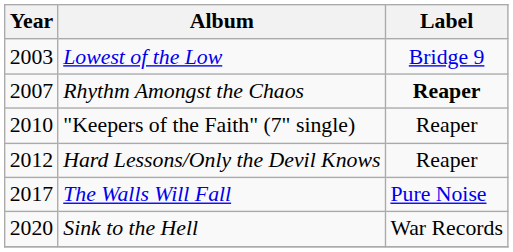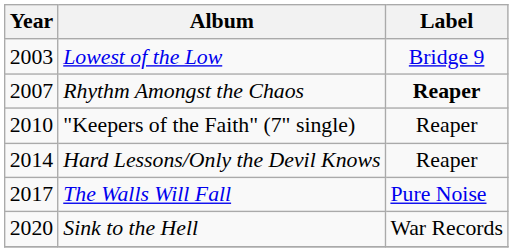 <table class="wikitable">
 <tr>
 <th>Year</th>
 <th>Album</th>
 <th>Label</th>
 </tr>
 <tr>
 <td>2003</td>
 <td><em><a href='#'>Lowest of the Low</a></em></td>
 <td style="text-align:center;"><a href='#'>Bridge 9</a></td>
 </tr>
 <tr>
 <td>2007</td>
 <td><em>Rhythm Amongst the Chaos</em></td>
 <td style="text-align:center;"><strong>Reaper</strong></td>
 </tr>
 <tr>
 <td>2010</td>
 <td>"Keepers of the Faith" (7" single)</td>
 <td style="text-align:center;">Reaper</td>
 </tr>
 <tr>
-<td>2012</td>
+<td>2014</td>
 <td><em>Hard Lessons/Only the Devil Knows</em></td>
 <td style="text-align:center;">Reaper</td>
 </tr>
 <tr>
 <td>2017</td>
 <td><em><a href='#'>The Walls Will Fall</a></em></td>
 <td><a href='#'>Pure Noise</a></td>
 </tr>
 <tr>
 <td>2020</td>
 <td><em>Sink to the Hell</em></td>
 <td style="text-align:center;">War Records</td>
 </tr>
 <tr>
 </tr>
 </table>
